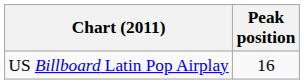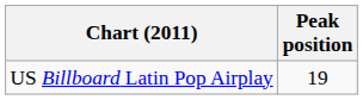 <table class="wikitable sortable">
 <tr>
 <th>Chart (2011)</th>
 <th>Peak<br>position</th>
 </tr>
 <tr>
 <td>US <a href='#'><em>Billboard</em> Latin Pop Airplay</a></td>
-<td align="center">16</td>
+<td align="center">19</td>
 </tr>
 </table>
